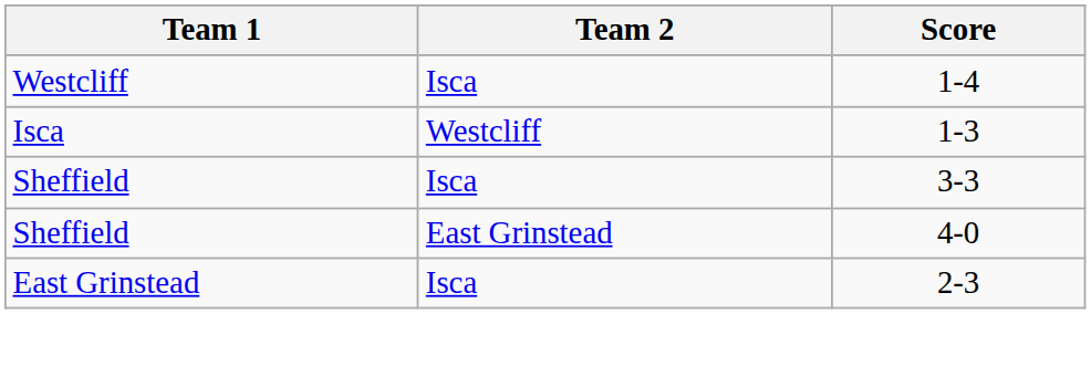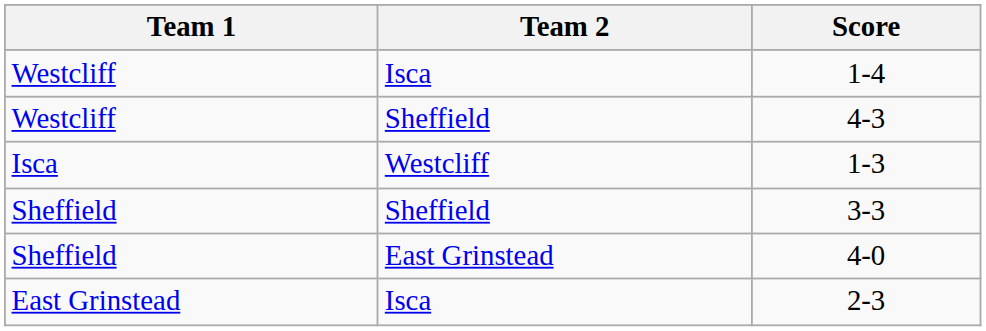 <table class="wikitable" style="font-size: 100%">
 <tr>
 <th width=200>Team 1</th>
 <th width=200>Team 2</th>
 <th width=120>Score</th>
 </tr>
 <tr>
 <td><a href='#'>Westcliff</a></td>
 <td><a href='#'>Isca</a></td>
 <td align=center>1-4</td>
 </tr>
 <tr>
+<td><a href='#'>Westcliff</a></td>
+<td><a href='#'>Sheffield</a></td>
+<td align=center>4-3</td>
+</tr>
+<tr>
 <td><a href='#'>Isca</a></td>
 <td><a href='#'>Westcliff</a></td>
 <td align=center>1-3</td>
 </tr>
 <tr>
 <td><a href='#'>Sheffield</a></td>
-<td><a href='#'>Isca</a></td>
+<td><a href='#'>Sheffield</a></td>
 <td align=center>3-3</td>
 </tr>
 <tr>
 <td><a href='#'>Sheffield</a></td>
 <td><a href='#'>East Grinstead</a></td>
 <td align=center>4-0</td>
 </tr>
 <tr>
 <td><a href='#'>East Grinstead</a></td>
 <td><a href='#'>Isca</a></td>
 <td align=center>2-3</td>
 </tr>
 </table>
